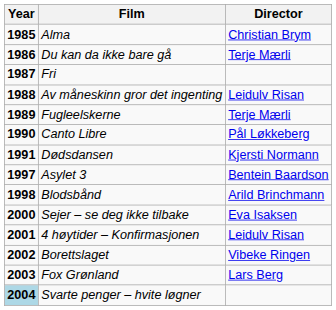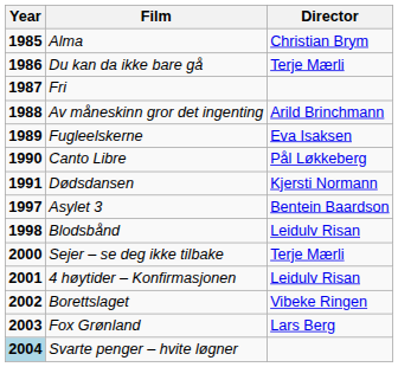 <table class="wikitable">
 <tr style="background:#EFEFEF">
 <th>Year</th>
 <th>Film</th>
 <th>Director</th>
 </tr>
 <tr>
 <td><strong>1985</strong></td>
 <td><em>Alma</em></td>
 <td><a href='#'>Christian Brym</a></td>
 </tr>
 <tr>
 <td><strong>1986</strong></td>
 <td><em>Du kan da ikke bare gå</em></td>
 <td><a href='#'>Terje Mærli</a></td>
 </tr>
 <tr>
 <td><strong>1987</strong></td>
 <td><em>Fri</em></td>
 <td></td>
 </tr>
 <tr>
 <td><strong>1988</strong></td>
 <td><em>Av måneskinn gror det ingenting</em></td>
-<td><a href='#'>Leidulv Risan</a></td>
+<td><a href='#'>Arild Brinchmann</a></td>
 </tr>
 <tr>
 <td><strong>1989</strong></td>
 <td><em>Fugleelskerne</em></td>
-<td><a href='#'>Terje Mærli</a></td>
+<td><a href='#'>Eva Isaksen</a></td>
 </tr>
 <tr>
 <td><strong>1990</strong></td>
 <td><em>Canto Libre</em></td>
 <td><a href='#'>Pål Løkkeberg</a></td>
 </tr>
 <tr>
 <td><strong>1991</strong></td>
 <td><em>Dødsdansen</em></td>
 <td><a href='#'>Kjersti Normann</a></td>
 </tr>
 <tr>
 <td><strong>1997</strong></td>
 <td><em>Asylet 3</em></td>
 <td><a href='#'>Bentein Baardson</a></td>
 </tr>
 <tr>
 <td><strong>1998</strong></td>
 <td><em>Blodsbånd</em></td>
-<td><a href='#'>Arild Brinchmann</a></td>
+<td><a href='#'>Leidulv Risan</a></td>
 </tr>
 <tr>
 <td><strong>2000</strong></td>
 <td><em>Sejer – se deg ikke tilbake</em></td>
-<td><a href='#'>Eva Isaksen</a></td>
+<td><a href='#'>Terje Mærli</a></td>
 </tr>
 <tr>
 <td><strong>2001</strong></td>
 <td><em>4 høytider – Konfirmasjonen</em></td>
 <td><a href='#'>Leidulv Risan</a></td>
 </tr>
 <tr>
 <td><strong>2002</strong></td>
 <td><em>Borettslaget</em></td>
 <td><a href='#'>Vibeke Ringen</a></td>
 </tr>
 <tr>
 <td><strong>2003</strong></td>
 <td><em>Fox Grønland</em></td>
 <td><a href='#'>Lars Berg</a></td>
 </tr>
 <tr>
 <td style="background: lightblue;"><strong>2004</strong></td>
 <td><em>Svarte penger – hvite løgner</em></td>
 <td></td>
 </tr>
 </table>
